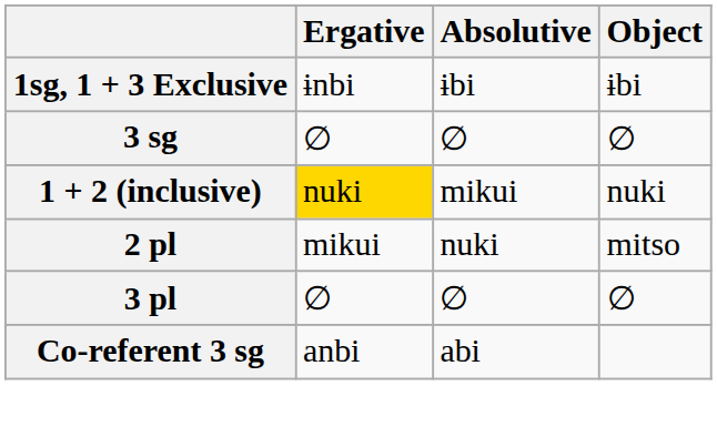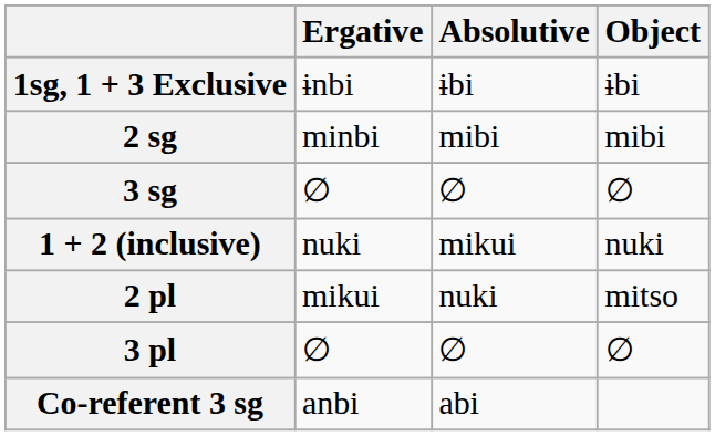 <table class="wikitable">
 <tr>
 <th></th>
 <th>Ergative</th>
 <th>Absolutive</th>
 <th>Object</th>
 </tr>
 <tr>
 <th>1sg, 1 + 3 Exclusive</th>
 <td>ɨnbi</td>
 <td>ɨbi</td>
 <td>ɨbi</td>
 </tr>
 <tr>
+<th>2 sg</th>
+<td>minbi</td>
+<td>mibi</td>
+<td>mibi</td>
+</tr>
+<tr>
 <th>3 sg</th>
 <td>∅</td>
 <td>∅</td>
 <td>∅</td>
 </tr>
 <tr>
 <th>1 + 2 (inclusive)</th>
-<td style="background: gold;">nuki</td>
+<td>nuki</td>
 <td>mikui</td>
 <td>nuki</td>
 </tr>
 <tr>
 <th>2 pl</th>
 <td>mikui</td>
 <td>nuki</td>
 <td>mitso</td>
 </tr>
 <tr>
 <th>3 pl</th>
 <td>∅</td>
 <td>∅</td>
 <td>∅</td>
 </tr>
 <tr>
 <th>Co-referent 3 sg</th>
 <td>anbi</td>
 <td>abi</td>
 <td></td>
 </tr>
 </table>
